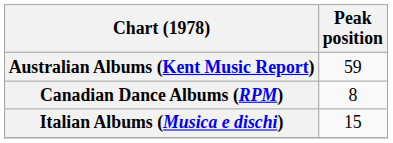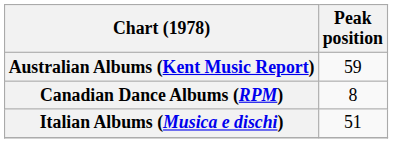 <table class="wikitable sortable plainrowheaders" style="text-align:center">
 <tr>
 <th scope="col">Chart (1978)</th>
 <th scope="col">Peak<br>position</th>
 </tr>
 <tr>
 <th scope="row">Australian Albums (<a href='#'>Kent Music Report</a>)</th>
 <td>59</td>
 </tr>
 <tr>
 <th scope="row">Canadian Dance Albums (<em><a href='#'>RPM</a></em>)</th>
 <td>8</td>
 </tr>
 <tr>
 <th scope="row">Italian Albums (<em><a href='#'>Musica e dischi</a></em>)</th>
-<td>15</td>
+<td>51</td>
 </tr>
 <tr>
 </tr>
 <tr>
 </tr>
 <tr>
 </tr>
 </table>
